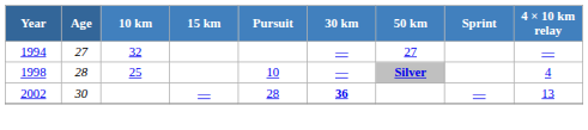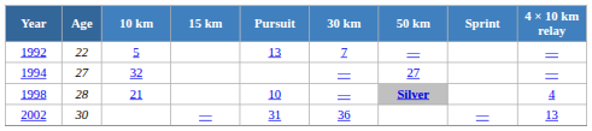 <table class="wikitable" style="font-size:95%; text-align:center; border:grey solid 1px; border-collapse:collapse; background:#ffffff;">
 <tr>
 <th style="background-color:#369; color:white; width:60px;"> Year </th>
 <th style="background-color:#369; color:white; width:40px;"> Age </th>
 <th style="background-color:#4180be; color:white; width:75px;"> 10 km </th>
 <th style="background-color:#4180be; color:white; width:75px;"> 15 km </th>
 <th style="background-color:#4180be; color:white; width:75px;"> Pursuit </th>
 <th style="background-color:#4180be; color:white; width:75px;"> 30 km </th>
 <th style="background-color:#4180be; color:white; width:75px;"> 50 km </th>
 <th style="background-color:#4180be; color:white; width:75px;"> Sprint </th>
 <th style="background-color:#4180be; color:white; width:75px;"> 4 × 10 km <br> relay </th>
+</tr>
+<tr>
+<td><a href='#'>1992</a></td>
+<td><em>22</em></td>
+<td><a href='#'>5</a></td>
+<td></td>
+<td><a href='#'>13</a></td>
+<td><a href='#'>7</a></td>
+<td><a href='#'>—</a></td>
+<td></td>
+<td><a href='#'>—</a></td>
 </tr>
 <tr>
 <td><a href='#'>1994</a></td>
 <td><em>27</em></td>
 <td><a href='#'>32</a></td>
 <td></td>
 <td><a href='#'></a></td>
 <td><a href='#'>—</a></td>
 <td><a href='#'>27</a></td>
 <td></td>
 <td><a href='#'>—</a></td>
 </tr>
 <tr>
 <td><a href='#'>1998</a></td>
 <td><em>28</em></td>
-<td><a href='#'>25</a></td>
+<td><a href='#'>21</a></td>
 <td></td>
 <td><a href='#'>10</a></td>
 <td><a href='#'>—</a></td>
 <td style="background:silver;"><a href='#'><strong>Silver</strong></a></td>
 <td></td>
 <td><a href='#'>4</a></td>
 </tr>
 <tr>
 <td><a href='#'>2002</a></td>
 <td><em>30</em></td>
 <td></td>
 <td><a href='#'>—</a></td>
-<td><a href='#'>28</a></td>
-<td><strong><a href='#'>36</a></strong></td>
+<td><a href='#'>31</a></td>
+<td><a href='#'>36</a></td>
 <td><a href='#'></a></td>
 <td><a href='#'>—</a></td>
 <td><a href='#'>13</a></td>
 </tr>
 <tr>
 </tr>
 </table>
